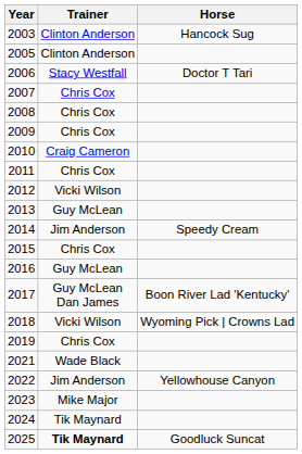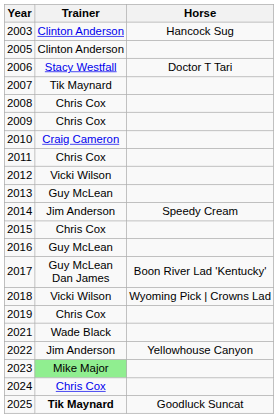 <table class= "wikitable" style="text"-align:"center">
 <tr>
 <th scope="col">Year</th>
 <th scope="col">Trainer</th>
 <th scope="col">Horse</th>
 </tr>
 <tr>
 <td align = center>2003</td>
 <td align = center> <a href='#'>Clinton Anderson</a></td>
 <td align = center>Hancock Sug</td>
 </tr>
 <tr>
 <td align = center>2005</td>
 <td align = center> Clinton Anderson</td>
 <td align = center></td>
 </tr>
 <tr>
 <td align = center>2006</td>
 <td align = center> <a href='#'>Stacy Westfall</a></td>
 <td align = center>Doctor T Tari</td>
 </tr>
 <tr>
 <td align = center>2007</td>
-<td align = center> <a href='#'>Chris Cox</a></td>
+<td align = center> Tik Maynard</td>
 <td align = center></td>
 </tr>
 <tr>
 <td align = center>2008</td>
 <td align = center> Chris Cox</td>
 <td align = center></td>
 </tr>
 <tr>
 <td align = center>2009</td>
 <td align = center> Chris Cox</td>
 <td align = center></td>
 </tr>
 <tr>
 <td align = center>2010</td>
 <td align = center> <a href='#'>Craig Cameron</a></td>
 <td align = center></td>
 </tr>
 <tr>
 <td align = center>2011</td>
 <td align = center> Chris Cox</td>
 <td align = center></td>
 </tr>
 <tr>
 <td align = center>2012</td>
 <td align = center> Vicki Wilson</td>
 <td align = center></td>
 </tr>
 <tr>
 <td align = center>2013</td>
 <td align = center> Guy McLean</td>
 <td align = center></td>
 </tr>
 <tr>
 <td align = center>2014</td>
 <td align = center> Jim Anderson</td>
 <td align = center>Speedy Cream</td>
 </tr>
 <tr>
 <td align = center>2015</td>
 <td align = center> Chris Cox</td>
 <td align = center></td>
 </tr>
 <tr>
 <td align = center>2016</td>
 <td align = center> Guy McLean</td>
 <td align = center></td>
 </tr>
 <tr>
 <td align = center>2017</td>
 <td align = center> Guy McLean<br>  Dan James</td>
 <td align = center>Boon River Lad 'Kentucky'</td>
 </tr>
 <tr>
 <td align = center>2018</td>
 <td align = center> Vicki Wilson</td>
 <td align = center>Wyoming Pick | Crowns Lad</td>
 </tr>
 <tr>
 <td align = center>2019</td>
 <td align = center> Chris Cox</td>
 <td align = center></td>
 </tr>
 <tr>
 <td align = center>2021</td>
 <td align = center> Wade Black</td>
 <td align = center></td>
 </tr>
 <tr>
 <td align = center>2022</td>
 <td align = center> Jim Anderson</td>
 <td align = center>Yellowhouse Canyon</td>
 </tr>
 <tr>
 <td align = center>2023</td>
-<td align = center> Mike Major</td>
+<td align = center style="background: lightgreen;"> Mike Major</td>
 <td align = center></td>
 </tr>
 <tr>
 <td align = center>2024</td>
-<td align = center> Tik Maynard</td>
+<td align = center> <a href='#'>Chris Cox</a></td>
 <td align = center></td>
 </tr>
 <tr>
 <td align = center>2025</td>
 <td align = center><strong> Tik Maynard</strong></td>
 <td align = center>Goodluck Suncat</td>
 </tr>
 </table>
